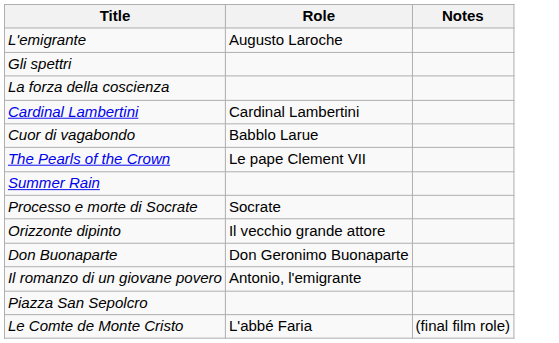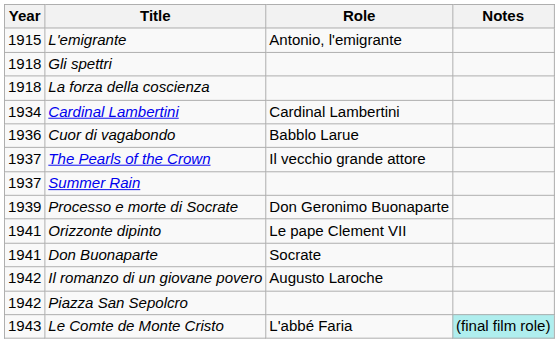 <table class="wikitable">
 <tr>
+<th>Year</th>
 <th>Title</th>
 <th>Role</th>
 <th>Notes</th>
 </tr>
 <tr>
+<td>1915</td>
 <td><em>L'emigrante</em></td>
-<td>Augusto Laroche</td>
+<td>Antonio, l'emigrante</td>
 <td></td>
 </tr>
 <tr>
+<td>1918</td>
 <td><em>Gli spettri</em></td>
 <td></td>
 <td></td>
 </tr>
 <tr>
+<td>1918</td>
 <td><em>La forza della coscienza</em></td>
 <td></td>
 <td></td>
 </tr>
 <tr>
+<td>1934</td>
 <td><em><a href='#'>Cardinal Lambertini</a></em></td>
 <td>Cardinal Lambertini</td>
 <td></td>
 </tr>
 <tr>
+<td>1936</td>
 <td><em>Cuor di vagabondo</em></td>
 <td>Babblo Larue</td>
 <td></td>
 </tr>
 <tr>
+<td>1937</td>
 <td><em><a href='#'>The Pearls of the Crown</a></em></td>
-<td>Le pape Clement VII</td>
+<td>Il vecchio grande attore</td>
 <td></td>
 </tr>
 <tr>
+<td>1937</td>
 <td><em><a href='#'>Summer Rain</a></em></td>
 <td></td>
 <td></td>
 </tr>
 <tr>
+<td>1939</td>
 <td><em>Processo e morte di Socrate</em></td>
+<td>Don Geronimo Buonaparte</td>
+<td></td>
+</tr>
+<tr>
+<td>1941</td>
+<td><em>Orizzonte dipinto</em></td>
+<td>Le pape Clement VII</td>
+<td></td>
+</tr>
+<tr>
+<td>1941</td>
+<td><em>Don Buonaparte</em></td>
 <td>Socrate</td>
 <td></td>
 </tr>
 <tr>
-<td><em>Orizzonte dipinto</em></td>
-<td>Il vecchio grande attore</td>
+<td>1942</td>
+<td><em>Il romanzo di un giovane povero</em></td>
+<td>Augusto Laroche</td>
 <td></td>
 </tr>
 <tr>
-<td><em>Don Buonaparte</em></td>
-<td>Don Geronimo Buonaparte</td>
-<td></td>
-</tr>
-<tr>
-<td><em>Il romanzo di un giovane povero</em></td>
-<td>Antonio, l'emigrante</td>
-<td></td>
-</tr>
-<tr>
+<td>1942</td>
 <td><em>Piazza San Sepolcro</em></td>
 <td></td>
 <td></td>
 </tr>
 <tr>
+<td>1943</td>
 <td><em>Le Comte de Monte Cristo</em></td>
 <td>L'abbé Faria</td>
-<td>(final film role)</td>
+<td style="background: paleturquoise;">(final film role)</td>
 </tr>
 </table>
